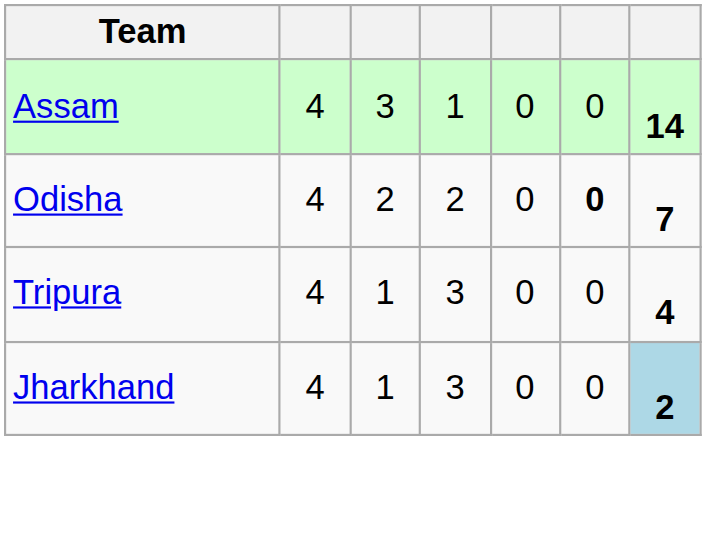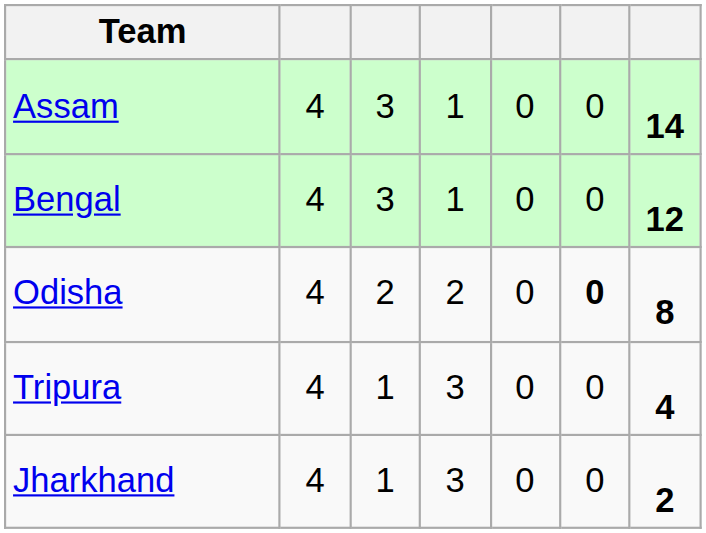 <table class="wikitable" style="text-align:center">
 <tr>
 <th style="width:120px">Team</th>
 <th style="width:25px"></th>
 <th style="width:25px"></th>
 <th style="width:25px"></th>
 <th style="width:25px"></th>
 <th style="width:25px"></th>
 <th style="width:25px"></th>
 </tr>
 <tr style="background:#cfc;">
 <td style="text-align:left"><a href='#'>Assam</a></td>
 <td>4</td>
 <td>3</td>
 <td>1</td>
 <td>0</td>
 <td>0</td>
 <td><br><strong>14</strong></td>
 </tr>
+<tr style="background:#cfc;">
+<td style="text-align:left"><a href='#'>Bengal</a></td>
+<td>4</td>
+<td>3</td>
+<td>1</td>
+<td>0</td>
+<td>0</td>
+<td><br><strong>12</strong></td>
+</tr>
 <tr>
 <td style="text-align:left"><a href='#'>Odisha</a></td>
 <td>4</td>
 <td>2</td>
 <td>2</td>
 <td>0</td>
 <td><strong>0</strong></td>
-<td><br><strong>7</strong></td>
+<td><br><strong>8</strong></td>
 </tr>
 <tr>
 <td style="text-align:left"><a href='#'>Tripura</a></td>
 <td>4</td>
 <td>1</td>
 <td>3</td>
 <td>0</td>
 <td>0</td>
 <td><br><strong>4</strong></td>
 </tr>
 <tr>
 <td style="text-align:left"><a href='#'>Jharkhand</a></td>
 <td>4</td>
 <td>1</td>
 <td>3</td>
 <td>0</td>
 <td>0</td>
-<td style="background: lightblue;"><br><strong>2</strong></td>
+<td><br><strong>2</strong></td>
 </tr>
 </table>
